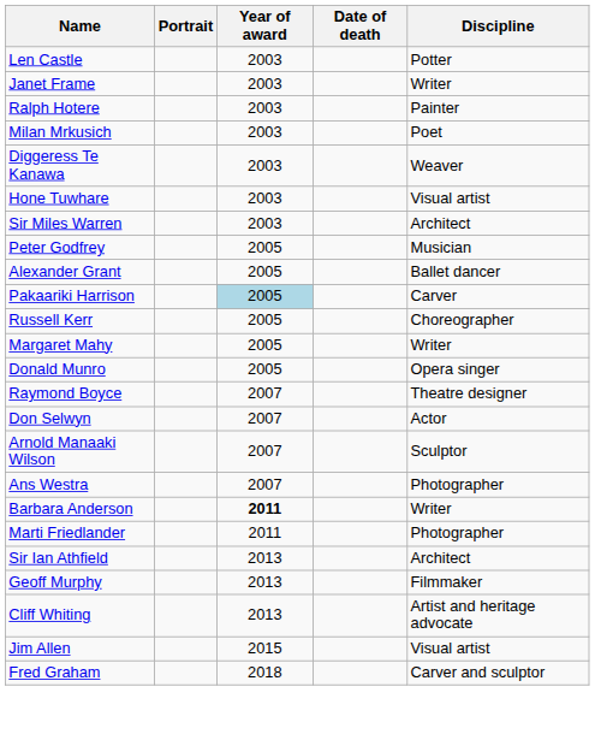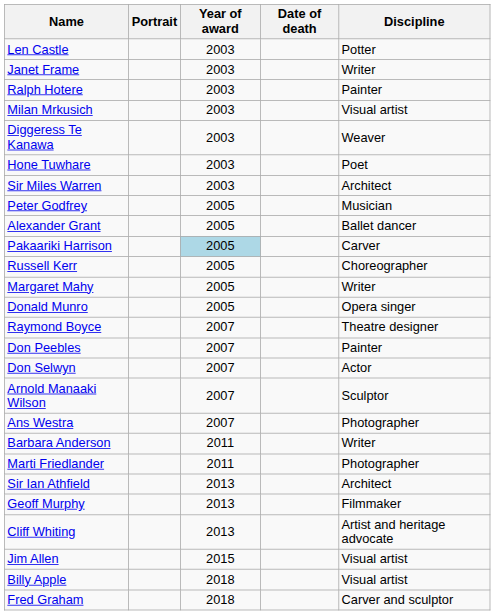 <table class="wikitable sortable">
 <tr a>
 <th>Name</th>
 <th scope="col" class="unsortable">Portrait</th>
 <th>Year of award</th>
 <th>Date of death</th>
 <th>Discipline</th>
 </tr>
 <tr>
 <td><a href='#'>Len Castle</a><br></td>
 <td></td>
 <td align=center>2003</td>
 <td></td>
 <td>Potter</td>
 </tr>
 <tr>
 <td><a href='#'>Janet Frame</a><br></td>
 <td></td>
 <td align=center>2003</td>
 <td></td>
 <td>Writer</td>
 </tr>
 <tr>
 <td><a href='#'>Ralph Hotere</a><br></td>
 <td></td>
 <td align=center>2003</td>
 <td></td>
 <td>Painter</td>
 </tr>
 <tr>
 <td><a href='#'>Milan Mrkusich</a><br></td>
 <td></td>
 <td align=center>2003</td>
 <td></td>
-<td>Poet</td>
+<td>Visual artist</td>
 </tr>
 <tr>
 <td><a href='#'>Diggeress Te Kanawa</a><br></td>
 <td></td>
 <td align=center>2003</td>
 <td></td>
 <td>Weaver</td>
 </tr>
 <tr>
 <td><a href='#'>Hone Tuwhare</a></td>
 <td></td>
 <td align=center>2003</td>
 <td></td>
-<td>Visual artist</td>
+<td>Poet</td>
 </tr>
 <tr>
 <td><a href='#'>Sir Miles Warren</a><br></td>
 <td></td>
 <td align=center>2003</td>
 <td></td>
 <td>Architect</td>
 </tr>
 <tr>
 <td><a href='#'>Peter Godfrey</a><br></td>
 <td></td>
 <td align=center>2005</td>
 <td></td>
 <td>Musician</td>
 </tr>
 <tr>
 <td><a href='#'>Alexander Grant</a><br></td>
 <td></td>
 <td align=center>2005</td>
 <td></td>
 <td>Ballet dancer</td>
 </tr>
 <tr>
 <td><a href='#'>Pakaariki Harrison</a><br></td>
 <td></td>
 <td align=center style="background: lightblue;">2005</td>
 <td></td>
 <td>Carver</td>
 </tr>
 <tr>
 <td><a href='#'>Russell Kerr</a><br></td>
 <td></td>
 <td align=center>2005</td>
 <td></td>
 <td>Choreographer</td>
 </tr>
 <tr>
 <td><a href='#'>Margaret Mahy</a><br></td>
 <td></td>
 <td align=center>2005</td>
 <td></td>
 <td>Writer</td>
 </tr>
 <tr>
 <td><a href='#'>Donald Munro</a><br></td>
 <td></td>
 <td align=center>2005</td>
 <td></td>
 <td>Opera singer</td>
 </tr>
 <tr>
 <td><a href='#'>Raymond Boyce</a><br></td>
 <td></td>
 <td align=center>2007</td>
 <td></td>
 <td>Theatre designer</td>
 </tr>
 <tr>
+<td><a href='#'>Don Peebles</a><br></td>
+<td></td>
+<td align=center>2007</td>
+<td></td>
+<td>Painter</td>
+</tr>
+<tr>
 <td><a href='#'>Don Selwyn</a><br></td>
 <td></td>
 <td align=center>2007</td>
 <td></td>
 <td>Actor</td>
 </tr>
 <tr>
 <td><a href='#'>Arnold Manaaki Wilson</a><br></td>
 <td></td>
 <td align=center>2007</td>
 <td></td>
 <td>Sculptor</td>
 </tr>
 <tr>
 <td><a href='#'>Ans Westra</a><br></td>
 <td></td>
 <td align=center>2007</td>
 <td></td>
 <td>Photographer</td>
 </tr>
 <tr>
 <td><a href='#'>Barbara Anderson</a></td>
 <td></td>
-<td align=center><strong>2011</strong></td>
+<td align=center>2011</td>
 <td></td>
 <td>Writer</td>
 </tr>
 <tr>
 <td><a href='#'>Marti Friedlander</a><br></td>
 <td></td>
 <td align=center>2011</td>
 <td></td>
 <td>Photographer</td>
 </tr>
 <tr>
 <td><a href='#'>Sir Ian Athfield</a><br></td>
 <td></td>
 <td align=center>2013</td>
 <td></td>
 <td>Architect</td>
 </tr>
 <tr>
 <td><a href='#'>Geoff Murphy</a><br></td>
 <td></td>
 <td align=center>2013</td>
 <td></td>
 <td>Filmmaker</td>
 </tr>
 <tr>
 <td><a href='#'>Cliff Whiting</a><br></td>
 <td></td>
 <td align=center>2013</td>
 <td></td>
 <td>Artist and heritage advocate</td>
 </tr>
 <tr>
 <td><a href='#'>Jim Allen</a><br></td>
 <td></td>
 <td align=center>2015</td>
 <td></td>
 <td>Visual artist</td>
 </tr>
 <tr>
+<td><a href='#'>Billy Apple</a><br></td>
+<td></td>
+<td align=center>2018</td>
+<td></td>
+<td>Visual artist</td>
+</tr>
+<tr>
 <td><a href='#'>Fred Graham</a><br></td>
 <td></td>
 <td align=center>2018</td>
 <td></td>
 <td>Carver and sculptor</td>
 </tr>
 </table>
